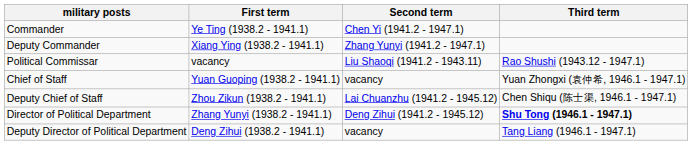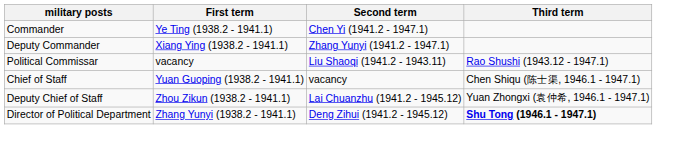 <table class="wikitable">
 <tr>
 <th>military posts</th>
 <th>First term</th>
 <th>Second term</th>
 <th>Third term</th>
 </tr>
 <tr>
 <td>Commander</td>
 <td><a href='#'>Ye Ting</a> (1938.2 - 1941.1)</td>
 <td><a href='#'>Chen Yi</a> (1941.2 - 1947.1)</td>
 <td></td>
 </tr>
 <tr>
 <td>Deputy Commander</td>
 <td><a href='#'>Xiang Ying</a> (1938.2 - 1941.1)</td>
 <td><a href='#'>Zhang Yunyi</a> (1941.2 - 1947.1)</td>
 <td></td>
 </tr>
 <tr>
 <td>Political Commissar</td>
 <td>vacancy</td>
 <td><a href='#'>Liu Shaoqi</a> (1941.2 - 1943.11)</td>
 <td><a href='#'>Rao Shushi</a> (1943.12 - 1947.1)</td>
 </tr>
 <tr>
 <td>Chief of Staff</td>
 <td><a href='#'>Yuan Guoping</a> (1938.2 - 1941.1)</td>
 <td>vacancy</td>
-<td>Yuan Zhongxi (袁仲希, 1946.1 - 1947.1)</td>
+<td>Chen Shiqu (陈士渠, 1946.1 - 1947.1)</td>
 </tr>
 <tr>
 <td>Deputy Chief of Staff</td>
 <td><a href='#'>Zhou Zikun</a> (1938.2 - 1941.1)</td>
 <td><a href='#'>Lai Chuanzhu</a> (1941.2 - 1945.12)</td>
-<td>Chen Shiqu (陈士渠, 1946.1 - 1947.1)</td>
+<td>Yuan Zhongxi (袁仲希, 1946.1 - 1947.1)</td>
 </tr>
 <tr>
 <td>Director of Political Department</td>
 <td><a href='#'>Zhang Yunyi</a> (1938.2 - 1941.1)</td>
 <td><a href='#'>Deng Zihui</a> (1941.2 - 1945.12)</td>
 <td><strong><a href='#'>Shu Tong</a> (1946.1 - 1947.1)</strong></td>
 </tr>
-<tr>
-<td>Deputy Director of Political Department</td>
-<td><a href='#'>Deng Zihui</a> (1938.2 - 1941.1)</td>
-<td>vacancy</td>
-<td><a href='#'>Tang Liang</a> (1946.1 - 1947.1)</td>
-</tr>
 </table>
